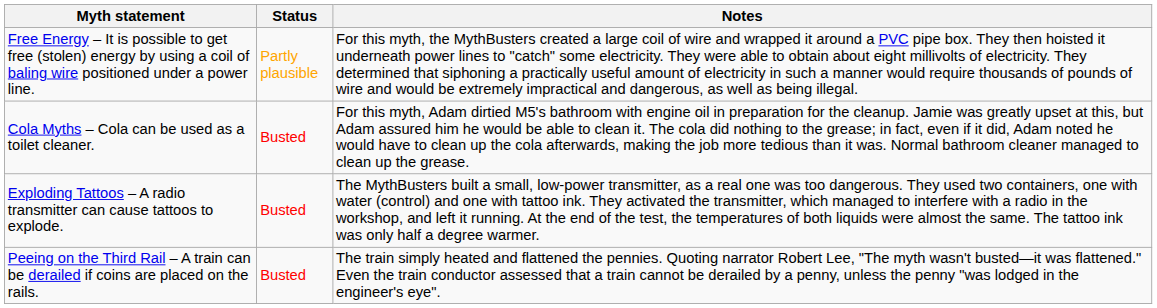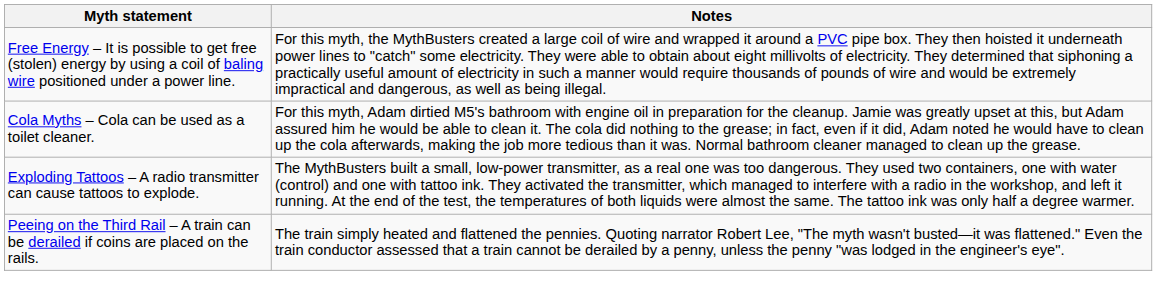 <table class="wikitable plainrowheaders">
 <tr>
 <th>Myth statement</th>
-<th>Status</th>
 <th>Notes</th>
 </tr>
 <tr>
 <td><a href='#'>Free Energy</a> – It is possible to get free (stolen) energy by using a coil of <a href='#'>baling wire</a> positioned under a power line.</td>
-<td style="color:orange">Partly plausible</td>
 <td>For this myth, the MythBusters created a large coil of wire and wrapped it around a <a href='#'>PVC</a> pipe box. They then hoisted it underneath power lines to "catch" some electricity. They were able to obtain about eight millivolts of electricity. They determined that siphoning a practically useful amount of electricity in such a manner would require thousands of pounds of wire and would be extremely impractical and dangerous, as well as being illegal.</td>
 </tr>
 <tr>
 <td><a href='#'>Cola Myths</a> – Cola can be used as a toilet cleaner.</td>
-<td style="color:red">Busted</td>
 <td>For this myth, Adam dirtied M5's bathroom with engine oil in preparation for the cleanup. Jamie was greatly upset at this, but Adam assured him he would be able to clean it. The cola did nothing to the grease; in fact, even if it did, Adam noted he would have to clean up the cola afterwards, making the job more tedious than it was. Normal bathroom cleaner managed to clean up the grease.</td>
 </tr>
 <tr>
 <td><a href='#'>Exploding Tattoos</a> – A radio transmitter can cause tattoos to explode.</td>
-<td style="color:red">Busted</td>
 <td>The MythBusters built a small, low-power transmitter, as a real one was too dangerous. They used two containers, one with water (control) and one with tattoo ink. They activated the transmitter, which managed to interfere with a radio in the workshop, and left it running. At the end of the test, the temperatures of both liquids were almost the same. The tattoo ink was only half a degree warmer.</td>
 </tr>
 <tr>
 <td><a href='#'>Peeing on the Third Rail</a> – A train can be <a href='#'>derailed</a> if coins are placed on the rails.</td>
-<td style="color:red">Busted</td>
 <td>The train simply heated and flattened the pennies. Quoting narrator Robert Lee, "The myth wasn't busted—it was flattened." Even the train conductor assessed that a train cannot be derailed by a penny, unless the penny "was lodged in the engineer's eye".</td>
 </tr>
 </table>
